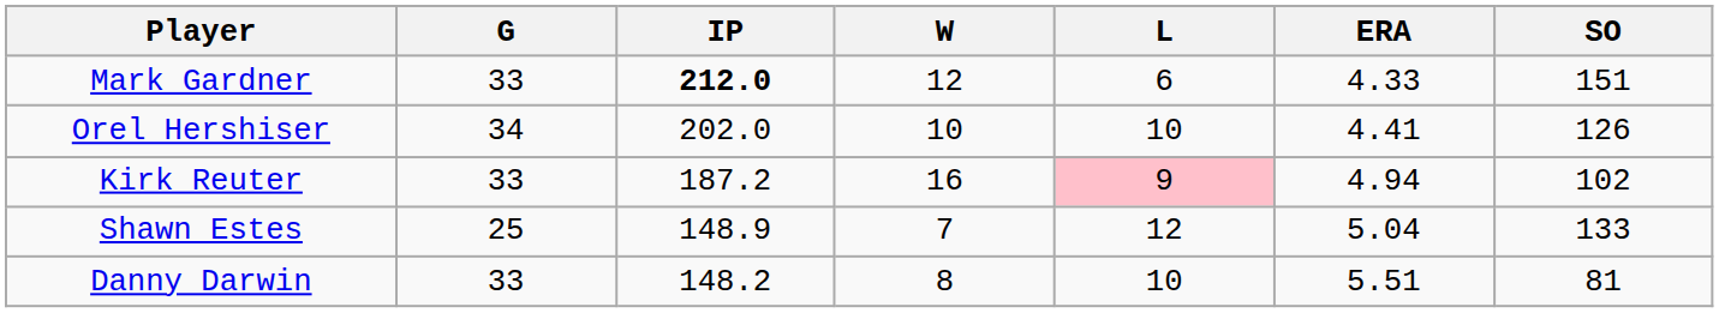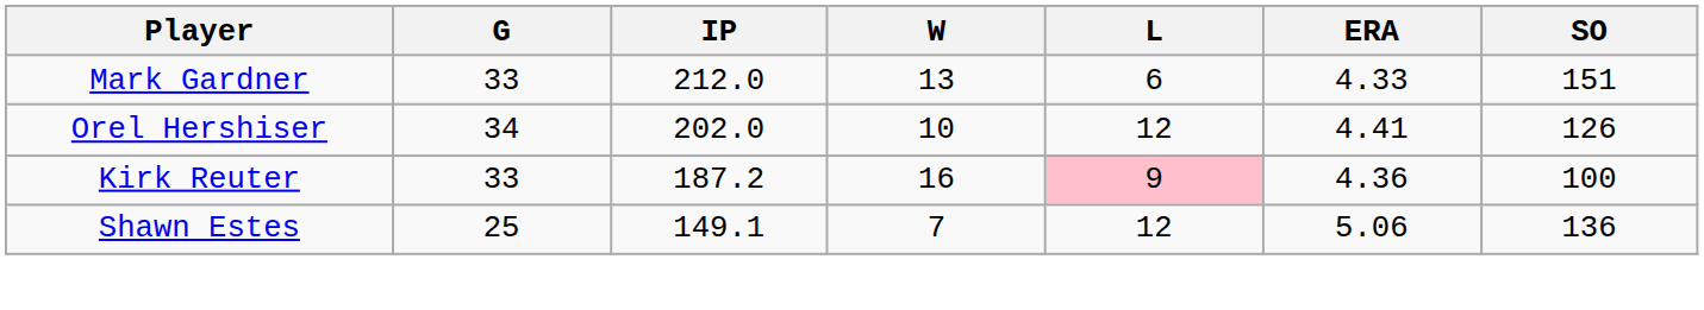 <table class="wikitable sortable">
 <tr>
 <th bgcolor="#DDDDFF" width="16%">Player</th>
 <th bgcolor="#DDDDFF" width="9%">G</th>
 <th bgcolor="#DDDDFF" width="9%">IP</th>
 <th bgcolor="#DDDDFF" width="9%">W</th>
 <th bgcolor="#DDDDFF" width="9%">L</th>
 <th bgcolor="#DDDDFF" width="9%">ERA</th>
 <th bgcolor="#DDDDFF" width="9%">SO</th>
 </tr>
 <tr align=center>
 <td><a href='#'>Mark Gardner</a></td>
 <td>33</td>
-<td><strong>212.0</strong></td>
-<td>12</td>
+<td>212.0</td>
+<td>13</td>
 <td>6</td>
 <td>4.33</td>
 <td>151</td>
 </tr>
 <tr align=center>
 <td><a href='#'>Orel Hershiser</a></td>
 <td>34</td>
 <td>202.0</td>
 <td>10</td>
-<td>10</td>
+<td>12</td>
 <td>4.41</td>
 <td>126</td>
 </tr>
 <tr align=center>
 <td><a href='#'>Kirk Reuter</a></td>
 <td>33</td>
 <td>187.2</td>
 <td>16</td>
 <td style="background: pink;">9</td>
-<td>4.94</td>
-<td>102</td>
+<td>4.36</td>
+<td>100</td>
 </tr>
 <tr align=center>
 <td><a href='#'>Shawn Estes</a></td>
 <td>25</td>
-<td>148.9</td>
+<td>149.1</td>
 <td>7</td>
 <td>12</td>
-<td>5.04</td>
-<td>133</td>
-</tr>
-<tr align=center>
-<td><a href='#'>Danny Darwin</a></td>
-<td>33</td>
-<td>148.2</td>
-<td>8</td>
-<td>10</td>
-<td>5.51</td>
-<td>81</td>
+<td>5.06</td>
+<td>136</td>
 </tr>
 </table>
